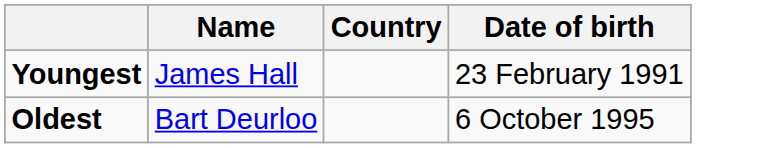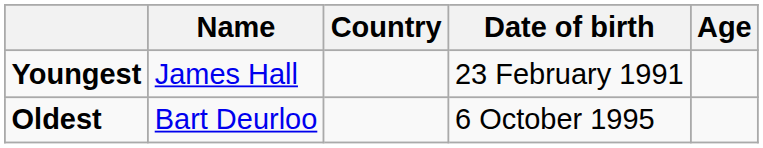 <table class="wikitable">
 <tr>
 <th></th>
 <th><strong>Name</strong></th>
 <th><strong>Country</strong></th>
 <th><strong>Date of birth</strong></th>
+<th><strong>Age</strong></th>
 </tr>
 <tr>
 <td><strong>Youngest</strong></td>
 <td><a href='#'>James Hall</a></td>
 <td></td>
 <td>23 February 1991</td>
+<td></td>
 </tr>
 <tr>
 <td><strong>Oldest</strong></td>
 <td><a href='#'>Bart Deurloo</a></td>
 <td></td>
 <td>6 October 1995</td>
+<td></td>
 </tr>
 </table>
